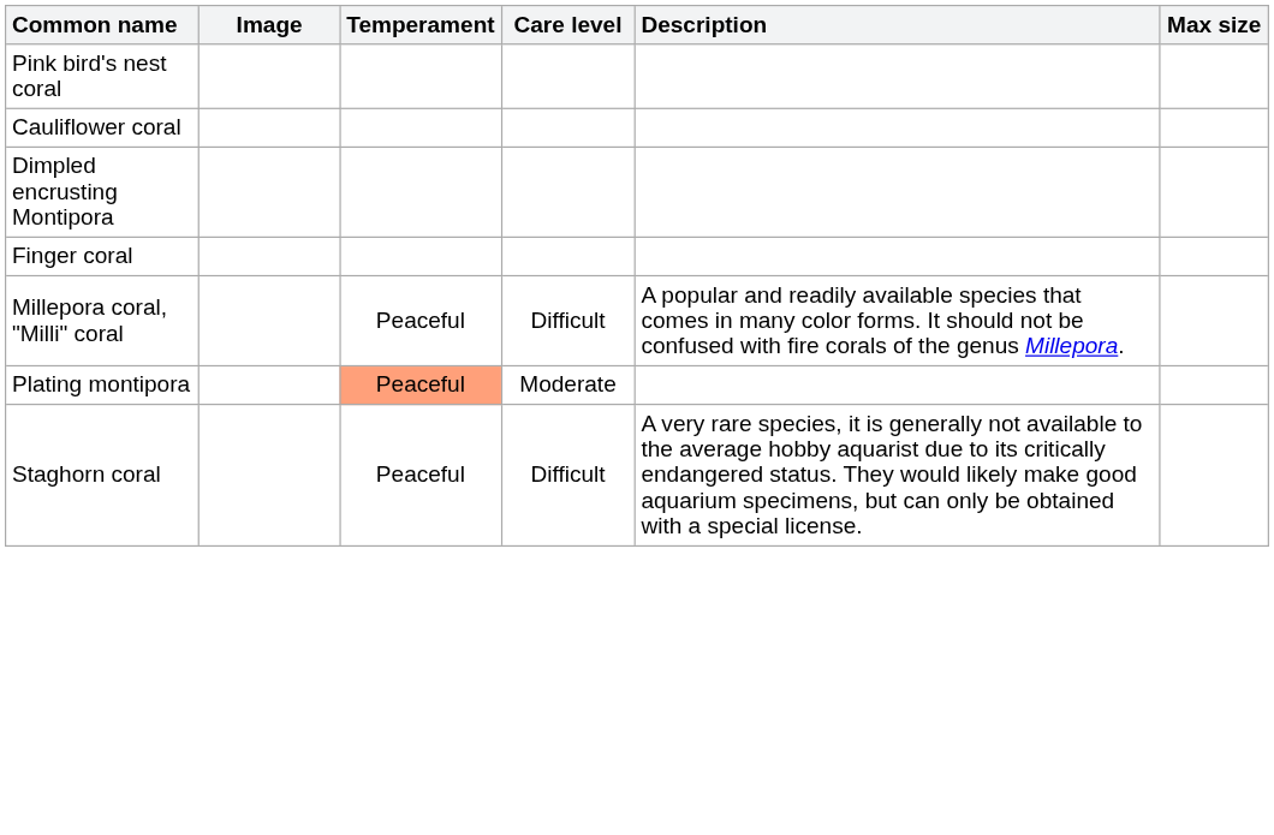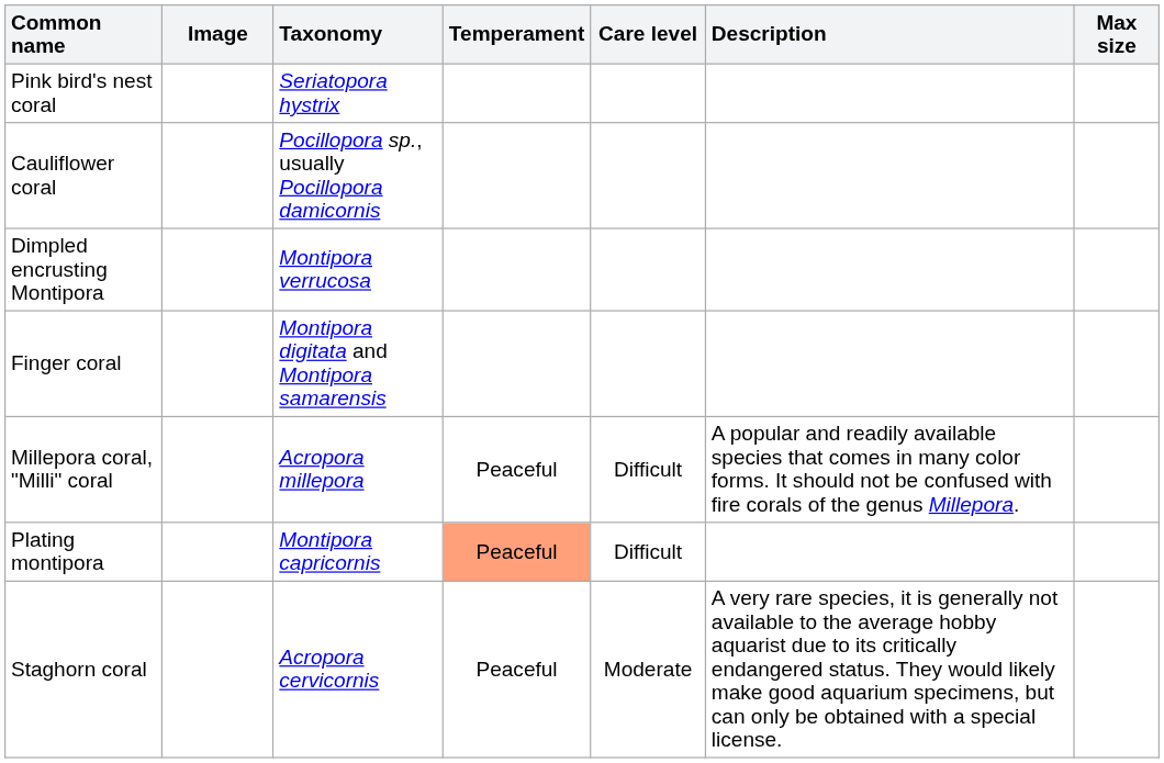 <table class="sortable collapsible" cellpadding="4" width="100%" border="1" style="border:1px solid #aaa; border-collapse:collapse">
 <tr>
 <th align="left" style="background:#F2F3F4" width="170px">Common name</th>
 <th style="background:#F2F3F4" width="130px" class="unsortable">Image</th>
+<th align="left" style="background:#F2F3F4" width="190px">Taxonomy</th>
 <th style="background:#F2F3F4" width="100px">Temperament</th>
 <th style="background:#F2F3F4" width="100px">Care level</th>
 <th align="left" style="background:#F2F3F4" width="610px" class="unsortable">Description</th>
 <th style="background:#F2F3F4" width="100px">Max size</th>
 </tr>
 <tr>
 <td>Pink bird's nest coral</td>
 <td></td>
+<td><em><a href='#'>Seriatopora hystrix</a></em></td>
 <td align="center"></td>
 <td align="center"></td>
 <td></td>
 <td align="center"></td>
 </tr>
 <tr>
 <td>Cauliflower coral</td>
 <td></td>
+<td><em><a href='#'>Pocillopora</a> sp.</em>, usually <em><a href='#'>Pocillopora damicornis</a></em></td>
 <td align="center"></td>
 <td align="center"></td>
 <td></td>
 <td align="center"></td>
 </tr>
 <tr>
 <td>Dimpled encrusting Montipora</td>
 <td></td>
+<td><em><a href='#'>Montipora verrucosa</a></em></td>
 <td align="center"></td>
 <td align="center"></td>
 <td></td>
 <td align="center"></td>
 </tr>
 <tr>
 <td>Finger coral</td>
 <td></td>
+<td><em><a href='#'>Montipora digitata</a></em> and <em><a href='#'>Montipora samarensis</a></em></td>
 <td align="center"></td>
 <td align="center"></td>
 <td></td>
 <td align="center"></td>
 </tr>
 <tr>
 <td>Millepora coral, "Milli" coral</td>
 <td></td>
+<td><em><a href='#'>Acropora millepora</a></em></td>
 <td align="center">Peaceful</td>
 <td align="center">Difficult</td>
 <td>A popular and readily available species that comes in many color forms. It should not be confused with fire corals of the genus <em><a href='#'>Millepora</a></em>.</td>
 <td align="center"></td>
 </tr>
 <tr>
 <td>Plating montipora</td>
 <td></td>
+<td><em><a href='#'>Montipora capricornis</a></em></td>
 <td align="center" style="background: lightsalmon;">Peaceful</td>
-<td align="center">Moderate</td>
+<td align="center">Difficult</td>
 <td></td>
 <td align="center"></td>
 </tr>
 <tr>
 <td>Staghorn coral</td>
 <td></td>
+<td><em><a href='#'>Acropora cervicornis</a></em></td>
 <td align="center">Peaceful</td>
-<td align="center">Difficult</td>
+<td align="center">Moderate</td>
 <td>A very rare species, it is generally not available to the average hobby aquarist due to its critically endangered status.  They would likely make good aquarium specimens, but can only be obtained with a special license.</td>
 <td align="center"></td>
 </tr>
 </table>
